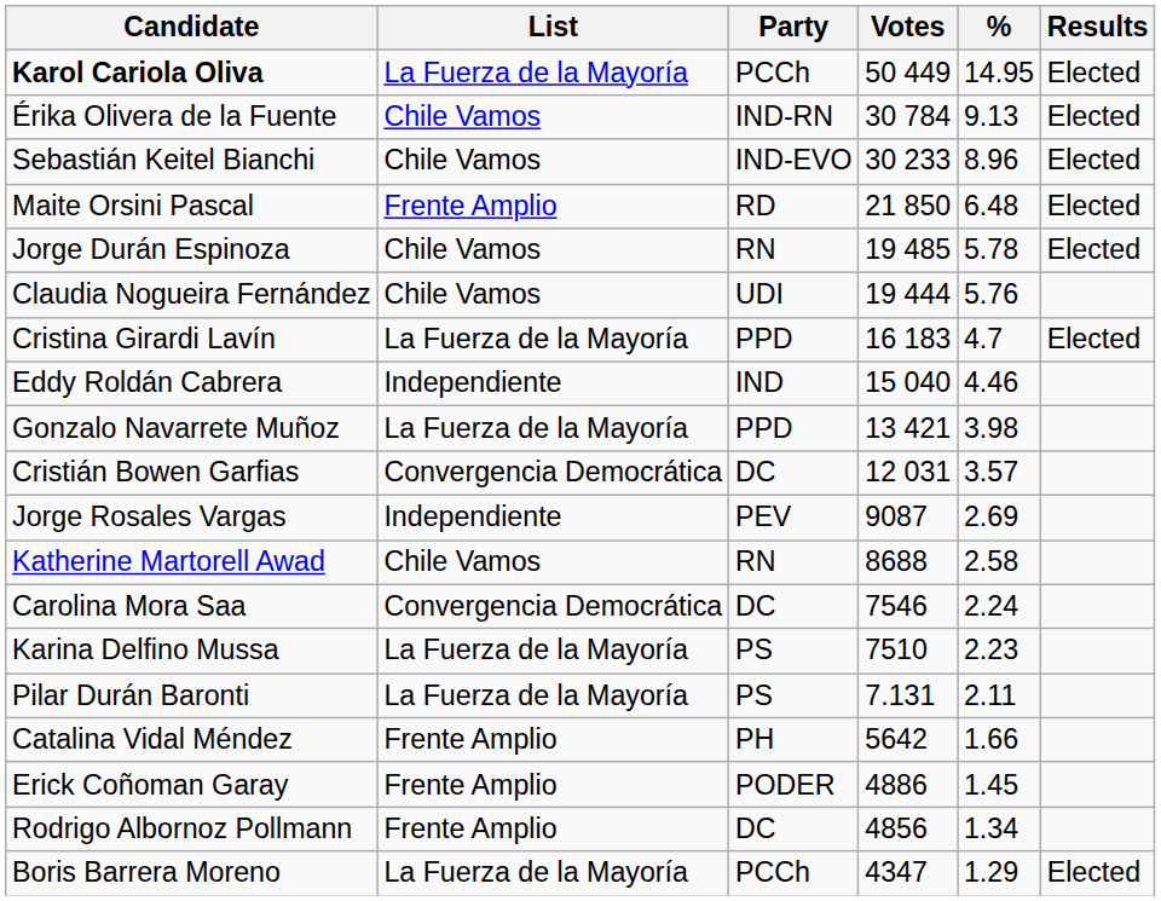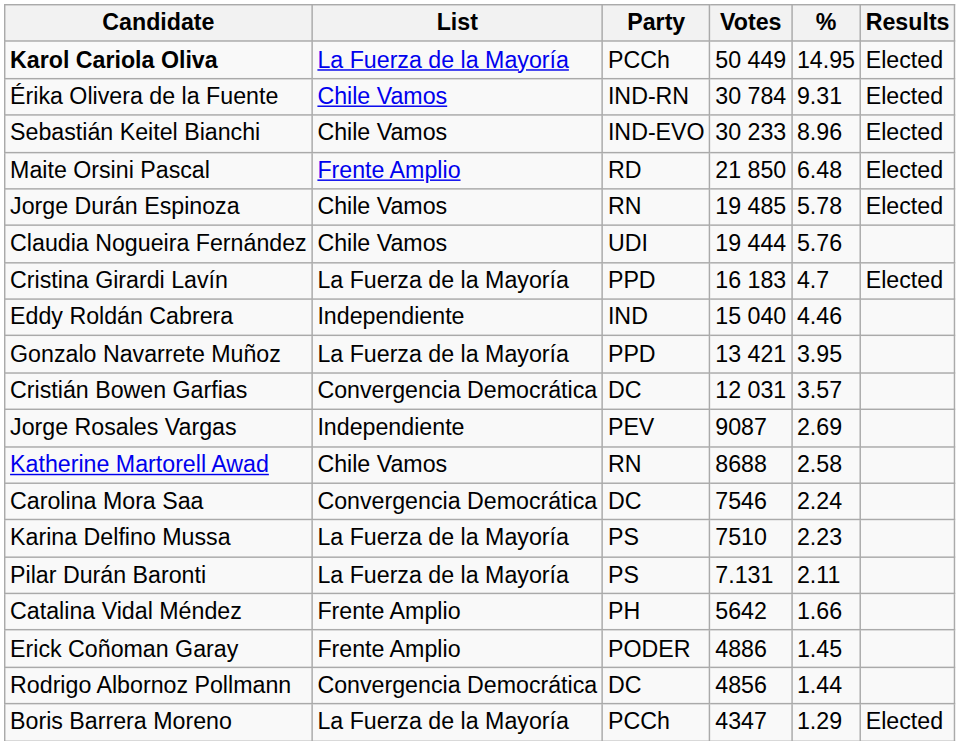 <table class="wikitable">
 <tr>
 <th>Candidate</th>
 <th>List</th>
 <th>Party</th>
 <th>Votes</th>
 <th>%</th>
 <th>Results</th>
 </tr>
 <tr>
 <td><strong>Karol Cariola Oliva</strong></td>
 <td><a href='#'>La Fuerza de la Mayoría</a></td>
 <td>PCCh</td>
 <td>50 449</td>
 <td>14.95</td>
 <td>Elected</td>
 </tr>
 <tr>
 <td>Érika Olivera de la Fuente</td>
 <td><a href='#'>Chile Vamos</a></td>
 <td>IND-RN</td>
 <td>30 784</td>
-<td>9.13</td>
+<td>9.31</td>
 <td>Elected</td>
 </tr>
 <tr>
 <td>Sebastián Keitel Bianchi</td>
 <td>Chile Vamos</td>
 <td>IND-EVO</td>
 <td>30 233</td>
 <td>8.96</td>
 <td>Elected</td>
 </tr>
 <tr>
 <td>Maite Orsini Pascal</td>
 <td><a href='#'>Frente Amplio</a></td>
 <td>RD</td>
 <td>21 850</td>
 <td>6.48</td>
 <td>Elected</td>
 </tr>
 <tr>
 <td>Jorge Durán Espinoza</td>
 <td>Chile Vamos</td>
 <td>RN</td>
 <td>19 485</td>
 <td>5.78</td>
 <td>Elected</td>
 </tr>
 <tr>
 <td>Claudia Nogueira Fernández</td>
 <td>Chile Vamos</td>
 <td>UDI</td>
 <td>19 444</td>
 <td>5.76</td>
 <td></td>
 </tr>
 <tr>
 <td>Cristina Girardi Lavín</td>
 <td>La Fuerza de la Mayoría</td>
 <td>PPD</td>
 <td>16 183</td>
 <td>4.7</td>
 <td>Elected</td>
 </tr>
 <tr>
 <td>Eddy Roldán Cabrera</td>
 <td>Independiente</td>
 <td>IND</td>
 <td>15 040</td>
 <td>4.46</td>
 <td></td>
 </tr>
 <tr>
 <td>Gonzalo Navarrete Muñoz</td>
 <td>La Fuerza de la Mayoría</td>
 <td>PPD</td>
 <td>13 421</td>
-<td>3.98</td>
+<td>3.95</td>
 <td></td>
 </tr>
 <tr>
 <td>Cristián Bowen Garfias</td>
 <td>Convergencia Democrática</td>
 <td>DC</td>
 <td>12 031</td>
 <td>3.57</td>
 <td></td>
 </tr>
 <tr>
 <td>Jorge Rosales Vargas</td>
 <td>Independiente</td>
 <td>PEV</td>
 <td>9087</td>
 <td>2.69</td>
 <td></td>
 </tr>
 <tr>
 <td><a href='#'>Katherine Martorell Awad</a></td>
 <td>Chile Vamos</td>
 <td>RN</td>
 <td>8688</td>
 <td>2.58</td>
 <td></td>
 </tr>
 <tr>
 <td>Carolina Mora Saa</td>
 <td>Convergencia Democrática</td>
 <td>DC</td>
 <td>7546</td>
 <td>2.24</td>
 <td></td>
 </tr>
 <tr>
 <td>Karina Delfino Mussa</td>
 <td>La Fuerza de la Mayoría</td>
 <td>PS</td>
 <td>7510</td>
 <td>2.23</td>
 <td></td>
 </tr>
 <tr>
 <td>Pilar Durán Baronti</td>
 <td>La Fuerza de la Mayoría</td>
 <td>PS</td>
 <td>7.131</td>
 <td>2.11</td>
 <td></td>
 </tr>
 <tr>
 <td>Catalina Vidal Méndez</td>
 <td>Frente Amplio</td>
 <td>PH</td>
 <td>5642</td>
 <td>1.66</td>
 <td></td>
 </tr>
 <tr>
 <td>Erick Coñoman Garay</td>
 <td>Frente Amplio</td>
 <td>PODER</td>
 <td>4886</td>
 <td>1.45</td>
 <td></td>
 </tr>
 <tr>
 <td>Rodrigo Albornoz Pollmann</td>
-<td>Frente Amplio</td>
+<td>Convergencia Democrática</td>
 <td>DC</td>
 <td>4856</td>
-<td>1.34</td>
+<td>1.44</td>
 <td></td>
 </tr>
 <tr>
 <td>Boris Barrera Moreno</td>
 <td>La Fuerza de la Mayoría</td>
 <td>PCCh</td>
 <td>4347</td>
 <td>1.29</td>
 <td>Elected</td>
 </tr>
 </table>
